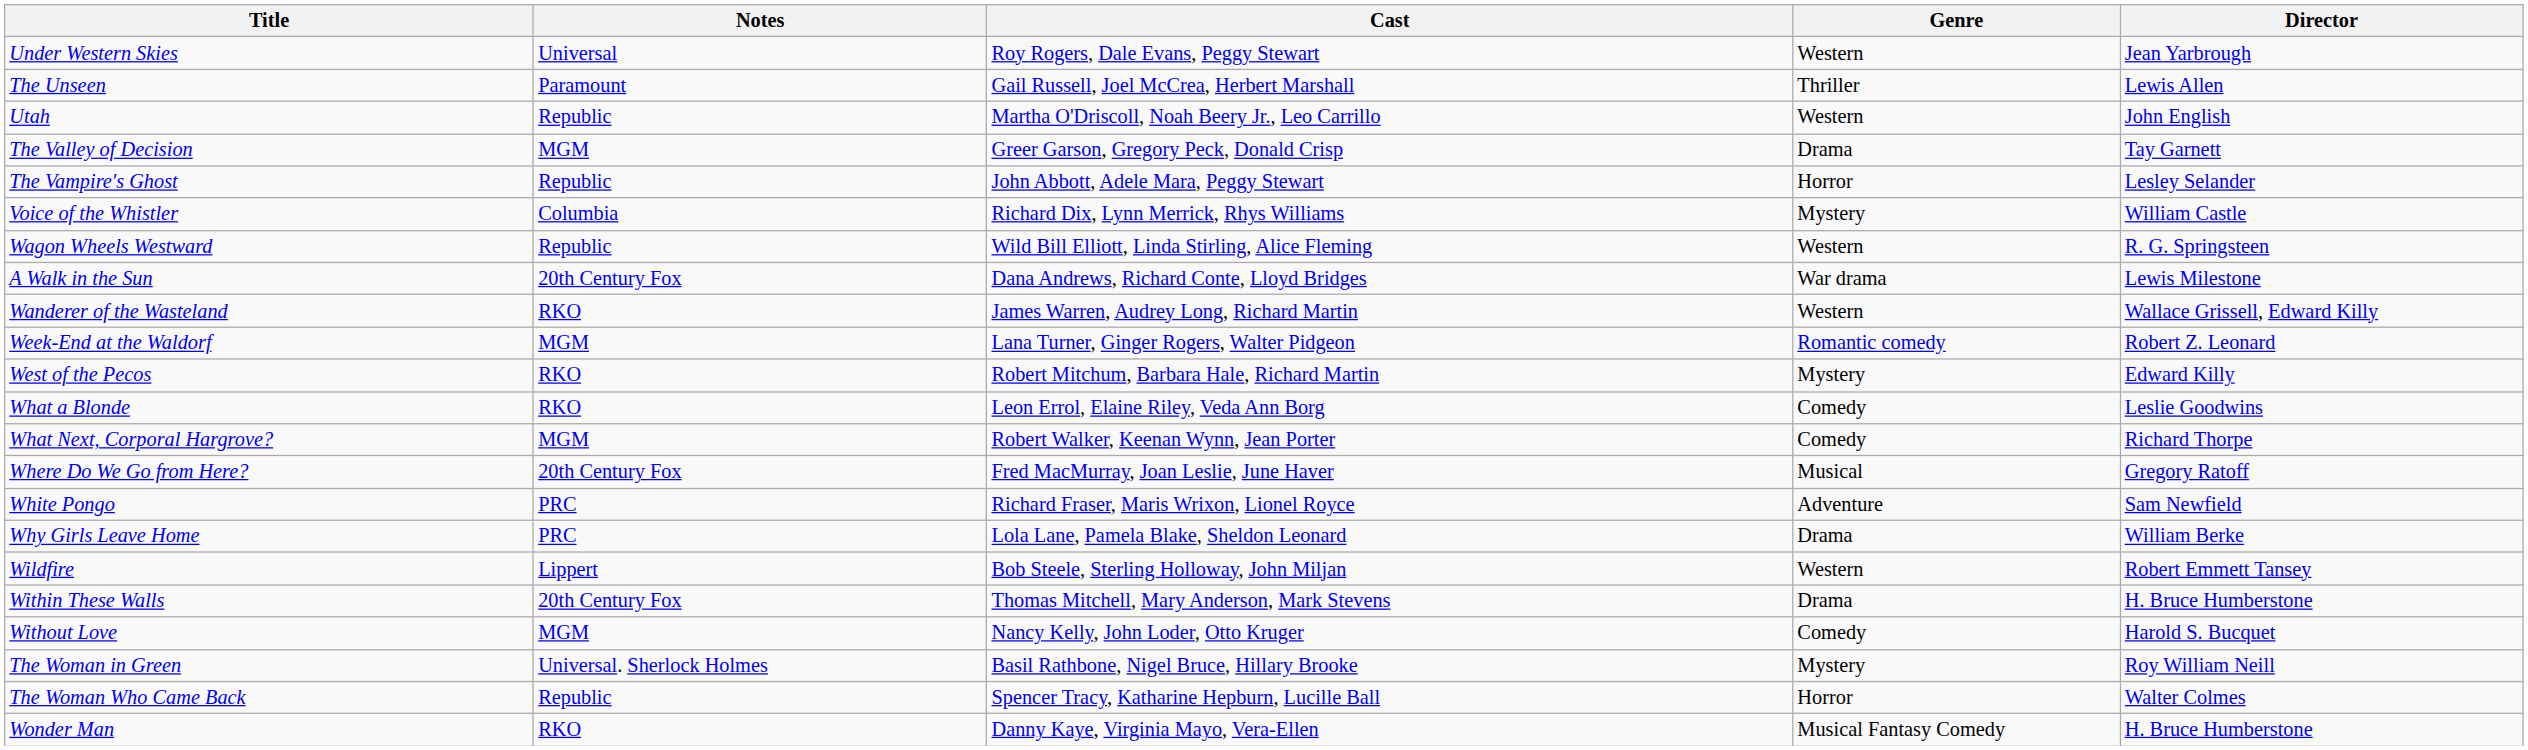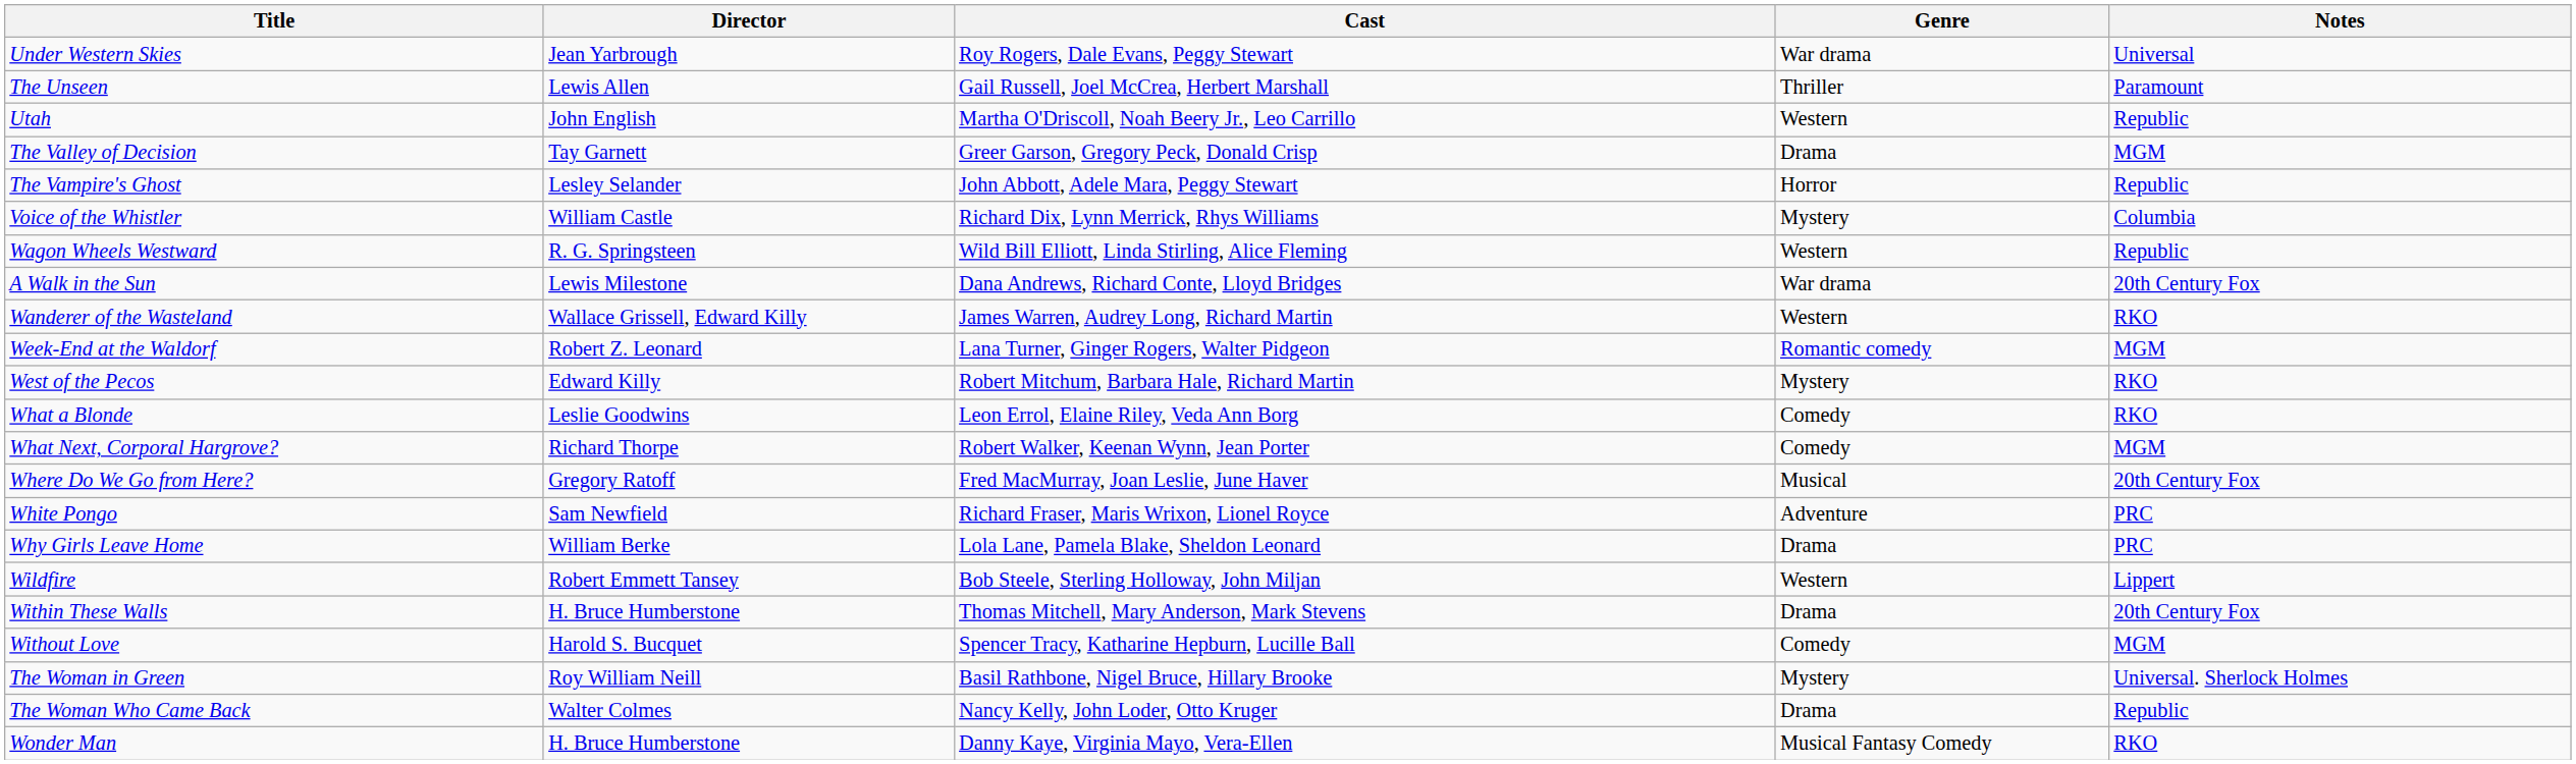 <table class="wikitable" style="width:100%;">
 <tr>
 <th style="width:21%;">Title</th>
-<th style="width:18%;">Notes</th>
+<th style="width:16%;">Director</th>
 <th style="width:32%;">Cast</th>
 <th style="width:13%;">Genre</th>
-<th style="width:16%;">Director</th>
+<th style="width:18%;">Notes</th>
 </tr>
 <tr>
 <td><em><a href='#'>Under Western Skies</a></em></td>
+<td><a href='#'>Jean Yarbrough</a></td>
+<td><a href='#'>Roy Rogers</a>, <a href='#'>Dale Evans</a>, <a href='#'>Peggy Stewart</a></td>
+<td>War drama</td>
 <td><a href='#'>Universal</a></td>
-<td><a href='#'>Roy Rogers</a>, <a href='#'>Dale Evans</a>, <a href='#'>Peggy Stewart</a></td>
-<td>Western</td>
-<td><a href='#'>Jean Yarbrough</a></td>
 </tr>
 <tr>
 <td><em><a href='#'>The Unseen</a></em></td>
-<td><a href='#'>Paramount</a></td>
+<td><a href='#'>Lewis Allen</a></td>
 <td><a href='#'>Gail Russell</a>, <a href='#'>Joel McCrea</a>, <a href='#'>Herbert Marshall</a></td>
 <td>Thriller</td>
-<td><a href='#'>Lewis Allen</a></td>
+<td><a href='#'>Paramount</a></td>
 </tr>
 <tr>
 <td><em><a href='#'>Utah</a></em></td>
-<td><a href='#'>Republic</a></td>
+<td><a href='#'>John English</a></td>
 <td><a href='#'>Martha O'Driscoll</a>, <a href='#'>Noah Beery Jr.</a>, <a href='#'>Leo Carrillo</a></td>
 <td>Western</td>
-<td><a href='#'>John English</a></td>
+<td><a href='#'>Republic</a></td>
 </tr>
 <tr>
 <td><em><a href='#'>The Valley of Decision</a></em></td>
-<td><a href='#'>MGM</a></td>
+<td><a href='#'>Tay Garnett</a></td>
 <td><a href='#'>Greer Garson</a>, <a href='#'>Gregory Peck</a>, <a href='#'>Donald Crisp</a></td>
 <td>Drama</td>
-<td><a href='#'>Tay Garnett</a></td>
+<td><a href='#'>MGM</a></td>
 </tr>
 <tr>
 <td><em><a href='#'>The Vampire's Ghost</a></em></td>
-<td><a href='#'>Republic</a></td>
+<td><a href='#'>Lesley Selander</a></td>
 <td><a href='#'>John Abbott</a>, <a href='#'>Adele Mara</a>, <a href='#'>Peggy Stewart</a></td>
 <td>Horror</td>
-<td><a href='#'>Lesley Selander</a></td>
+<td><a href='#'>Republic</a></td>
 </tr>
 <tr>
 <td><em><a href='#'>Voice of the Whistler</a></em></td>
-<td><a href='#'>Columbia</a></td>
+<td><a href='#'>William Castle</a></td>
 <td><a href='#'>Richard Dix</a>, <a href='#'>Lynn Merrick</a>, <a href='#'>Rhys Williams</a></td>
 <td>Mystery</td>
-<td><a href='#'>William Castle</a></td>
+<td><a href='#'>Columbia</a></td>
 </tr>
 <tr>
 <td><em><a href='#'>Wagon Wheels Westward</a></em></td>
-<td><a href='#'>Republic</a></td>
+<td><a href='#'>R. G. Springsteen</a></td>
 <td><a href='#'>Wild Bill Elliott</a>, <a href='#'>Linda Stirling</a>, <a href='#'>Alice Fleming</a></td>
 <td>Western</td>
-<td><a href='#'>R. G. Springsteen</a></td>
+<td><a href='#'>Republic</a></td>
 </tr>
 <tr>
 <td><em><a href='#'>A Walk in the Sun</a></em></td>
-<td><a href='#'>20th Century Fox</a></td>
+<td><a href='#'>Lewis Milestone</a></td>
 <td><a href='#'>Dana Andrews</a>, <a href='#'>Richard Conte</a>, <a href='#'>Lloyd Bridges</a></td>
 <td>War drama</td>
-<td><a href='#'>Lewis Milestone</a></td>
+<td><a href='#'>20th Century Fox</a></td>
 </tr>
 <tr>
 <td><em><a href='#'>Wanderer of the Wasteland</a></em></td>
-<td><a href='#'>RKO</a></td>
+<td><a href='#'>Wallace Grissell</a>, <a href='#'>Edward Killy</a></td>
 <td><a href='#'>James Warren</a>, <a href='#'>Audrey Long</a>, <a href='#'>Richard Martin</a></td>
 <td>Western</td>
-<td><a href='#'>Wallace Grissell</a>, <a href='#'>Edward Killy</a></td>
+<td><a href='#'>RKO</a></td>
 </tr>
 <tr>
 <td><em><a href='#'>Week-End at the Waldorf</a></em></td>
-<td><a href='#'>MGM</a></td>
+<td><a href='#'>Robert Z. Leonard</a></td>
 <td><a href='#'>Lana Turner</a>, <a href='#'>Ginger Rogers</a>, <a href='#'>Walter Pidgeon</a></td>
 <td><a href='#'>Romantic comedy</a></td>
-<td><a href='#'>Robert Z. Leonard</a></td>
+<td><a href='#'>MGM</a></td>
 </tr>
 <tr>
 <td><em><a href='#'>West of the Pecos</a></em></td>
-<td><a href='#'>RKO</a></td>
+<td><a href='#'>Edward Killy</a></td>
 <td><a href='#'>Robert Mitchum</a>, <a href='#'>Barbara Hale</a>, <a href='#'>Richard Martin</a></td>
 <td>Mystery</td>
-<td><a href='#'>Edward Killy</a></td>
+<td><a href='#'>RKO</a></td>
 </tr>
 <tr>
 <td><em><a href='#'>What a Blonde</a></em></td>
-<td><a href='#'>RKO</a></td>
+<td><a href='#'>Leslie Goodwins</a></td>
 <td><a href='#'>Leon Errol</a>, <a href='#'>Elaine Riley</a>, <a href='#'>Veda Ann Borg</a></td>
 <td>Comedy</td>
-<td><a href='#'>Leslie Goodwins</a></td>
+<td><a href='#'>RKO</a></td>
 </tr>
 <tr>
 <td><em><a href='#'>What Next, Corporal Hargrove?</a></em></td>
-<td><a href='#'>MGM</a></td>
+<td><a href='#'>Richard Thorpe</a></td>
 <td><a href='#'>Robert Walker</a>, <a href='#'>Keenan Wynn</a>, <a href='#'>Jean Porter</a></td>
 <td>Comedy</td>
-<td><a href='#'>Richard Thorpe</a></td>
+<td><a href='#'>MGM</a></td>
 </tr>
 <tr>
 <td><em><a href='#'>Where Do We Go from Here?</a></em></td>
-<td><a href='#'>20th Century Fox</a></td>
+<td><a href='#'>Gregory Ratoff</a></td>
 <td><a href='#'>Fred MacMurray</a>, <a href='#'>Joan Leslie</a>, <a href='#'>June Haver</a></td>
 <td>Musical</td>
-<td><a href='#'>Gregory Ratoff</a></td>
+<td><a href='#'>20th Century Fox</a></td>
 </tr>
 <tr>
 <td><em><a href='#'>White Pongo</a></em></td>
-<td><a href='#'>PRC</a></td>
+<td><a href='#'>Sam Newfield</a></td>
 <td><a href='#'>Richard Fraser</a>, <a href='#'>Maris Wrixon</a>, <a href='#'>Lionel Royce</a></td>
 <td>Adventure</td>
-<td><a href='#'>Sam Newfield</a></td>
+<td><a href='#'>PRC</a></td>
 </tr>
 <tr>
 <td><em><a href='#'>Why Girls Leave Home</a></em></td>
-<td><a href='#'>PRC</a></td>
+<td><a href='#'>William Berke</a></td>
 <td><a href='#'>Lola Lane</a>, <a href='#'>Pamela Blake</a>, <a href='#'>Sheldon Leonard</a></td>
 <td>Drama</td>
-<td><a href='#'>William Berke</a></td>
+<td><a href='#'>PRC</a></td>
 </tr>
 <tr>
 <td><em><a href='#'>Wildfire</a></em></td>
-<td><a href='#'>Lippert</a></td>
+<td><a href='#'>Robert Emmett Tansey</a></td>
 <td><a href='#'>Bob Steele</a>, <a href='#'>Sterling Holloway</a>, <a href='#'>John Miljan</a></td>
 <td>Western</td>
-<td><a href='#'>Robert Emmett Tansey</a></td>
+<td><a href='#'>Lippert</a></td>
 </tr>
 <tr>
 <td><em><a href='#'>Within These Walls</a></em></td>
-<td><a href='#'>20th Century Fox</a></td>
+<td><a href='#'>H. Bruce Humberstone</a></td>
 <td><a href='#'>Thomas Mitchell</a>, <a href='#'>Mary Anderson</a>, <a href='#'>Mark Stevens</a></td>
 <td>Drama</td>
-<td><a href='#'>H. Bruce Humberstone</a></td>
+<td><a href='#'>20th Century Fox</a></td>
 </tr>
 <tr>
 <td><em><a href='#'>Without Love</a></em></td>
+<td><a href='#'>Harold S. Bucquet</a></td>
+<td><a href='#'>Spencer Tracy</a>, <a href='#'>Katharine Hepburn</a>, <a href='#'>Lucille Ball</a></td>
+<td>Comedy</td>
 <td><a href='#'>MGM</a></td>
-<td><a href='#'>Nancy Kelly</a>, <a href='#'>John Loder</a>, <a href='#'>Otto Kruger</a></td>
-<td>Comedy</td>
-<td><a href='#'>Harold S. Bucquet</a></td>
 </tr>
 <tr>
 <td><em><a href='#'>The Woman in Green</a></em></td>
-<td><a href='#'>Universal</a>. <a href='#'>Sherlock Holmes</a></td>
+<td><a href='#'>Roy William Neill</a></td>
 <td><a href='#'>Basil Rathbone</a>, <a href='#'>Nigel Bruce</a>, <a href='#'>Hillary Brooke</a></td>
 <td>Mystery</td>
-<td><a href='#'>Roy William Neill</a></td>
+<td><a href='#'>Universal</a>. <a href='#'>Sherlock Holmes</a></td>
 </tr>
 <tr>
 <td><em><a href='#'>The Woman Who Came Back</a></em></td>
+<td><a href='#'>Walter Colmes</a></td>
+<td><a href='#'>Nancy Kelly</a>, <a href='#'>John Loder</a>, <a href='#'>Otto Kruger</a></td>
+<td>Drama</td>
 <td><a href='#'>Republic</a></td>
-<td><a href='#'>Spencer Tracy</a>, <a href='#'>Katharine Hepburn</a>, <a href='#'>Lucille Ball</a></td>
-<td>Horror</td>
-<td><a href='#'>Walter Colmes</a></td>
 </tr>
 <tr>
 <td><em><a href='#'>Wonder Man</a></em></td>
-<td><a href='#'>RKO</a></td>
+<td><a href='#'>H. Bruce Humberstone</a></td>
 <td><a href='#'>Danny Kaye</a>, <a href='#'>Virginia Mayo</a>, <a href='#'>Vera-Ellen</a></td>
 <td>Musical Fantasy Comedy</td>
-<td><a href='#'>H. Bruce Humberstone</a></td>
+<td><a href='#'>RKO</a></td>
 </tr>
 </table>
